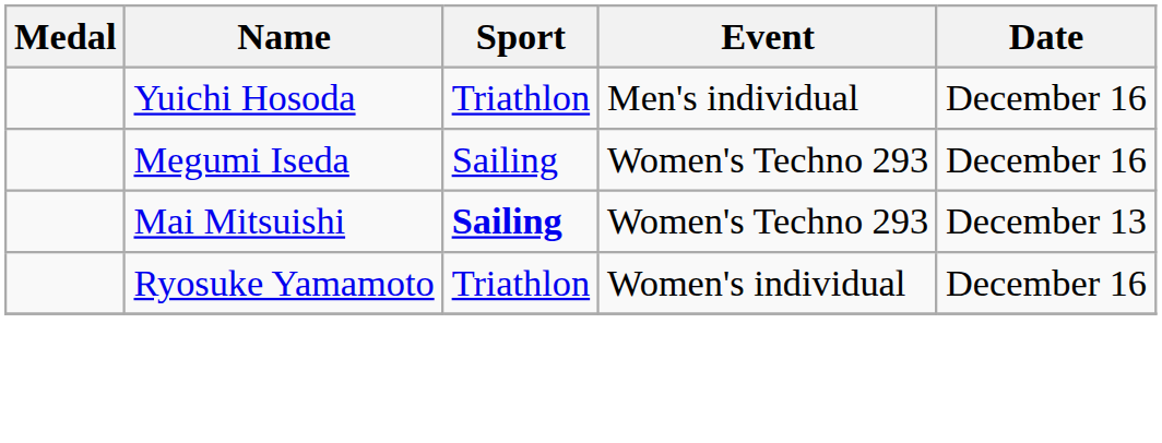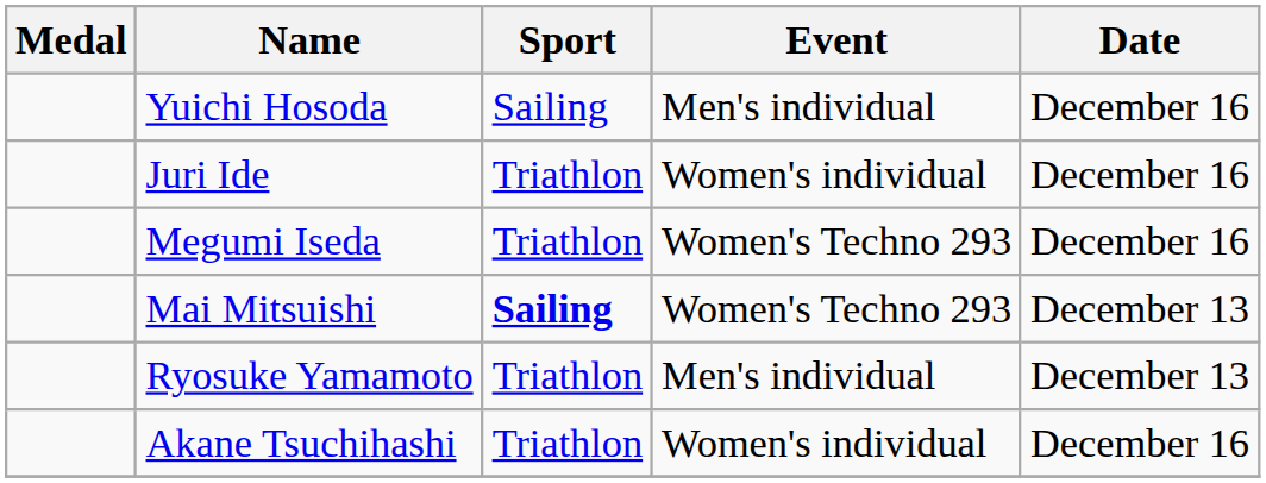 <table class="wikitable sortable"  style="font-size:95%">
 <tr>
 <th>Medal</th>
 <th>Name</th>
 <th>Sport</th>
 <th>Event</th>
 <th>Date</th>
 </tr>
 <tr>
 <td></td>
 <td align=left><a href='#'>Yuichi Hosoda</a></td>
-<td><a href='#'>Triathlon</a></td>
+<td><a href='#'>Sailing</a></td>
 <td>Men's individual</td>
 <td>December 16</td>
 </tr>
 <tr>
 <td></td>
+<td align=left><a href='#'>Juri Ide</a></td>
+<td><a href='#'>Triathlon</a></td>
+<td>Women's individual</td>
+<td>December 16</td>
+</tr>
+<tr>
+<td></td>
 <td align=left><a href='#'>Megumi Iseda</a></td>
-<td><a href='#'>Sailing</a></td>
+<td><a href='#'>Triathlon</a></td>
 <td>Women's Techno 293</td>
 <td>December 16</td>
 </tr>
 <tr>
 <td></td>
 <td align=left><a href='#'>Mai Mitsuishi</a></td>
 <td><strong><a href='#'>Sailing</a></strong></td>
 <td>Women's Techno 293</td>
 <td>December 13</td>
 </tr>
 <tr>
 <td></td>
 <td align=left><a href='#'>Ryosuke Yamamoto</a></td>
 <td><a href='#'>Triathlon</a></td>
+<td>Men's individual</td>
+<td>December 13</td>
+</tr>
+<tr>
+<td></td>
+<td align=left><a href='#'>Akane Tsuchihashi</a></td>
+<td><a href='#'>Triathlon</a></td>
 <td>Women's individual</td>
 <td>December 16</td>
 </tr>
 <tr>
 </tr>
 </table>
